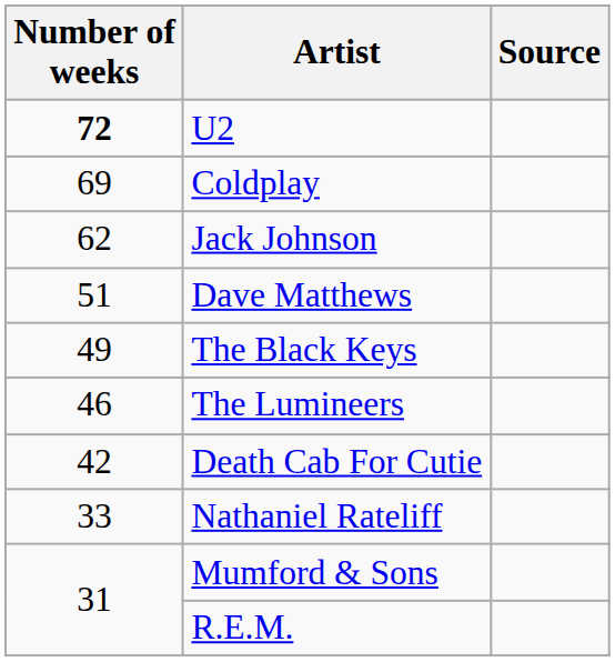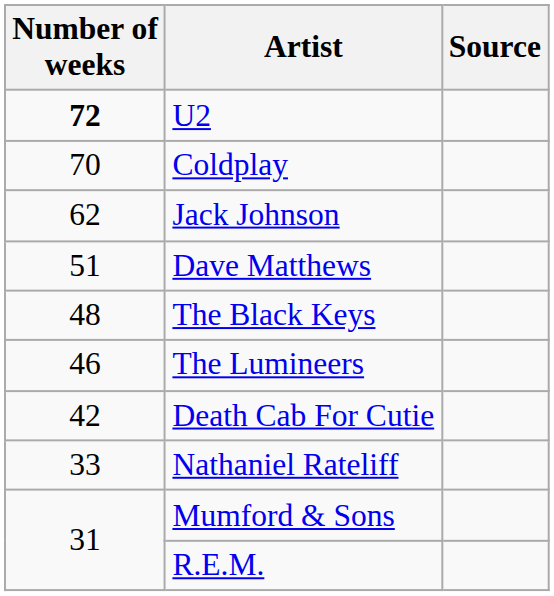 <table class="wikitable">
 <tr>
 <th>Number of <br>weeks</th>
 <th>Artist</th>
 <th>Source</th>
 </tr>
 <tr>
 <td style="text-align:center;"><strong>72</strong></td>
 <td><a href='#'>U2</a></td>
 <td></td>
 </tr>
 <tr>
-<td style="text-align:center;">69</td>
+<td style="text-align:center;">70</td>
 <td><a href='#'>Coldplay</a></td>
 <td></td>
 </tr>
 <tr>
 <td style="text-align:center;">62</td>
 <td><a href='#'>Jack Johnson</a></td>
 <td></td>
 </tr>
 <tr>
 <td style="text-align:center;">51</td>
 <td><a href='#'>Dave Matthews</a></td>
 <td></td>
 </tr>
 <tr>
-<td style="text-align:center;">49</td>
+<td style="text-align:center;">48</td>
 <td><a href='#'>The Black Keys</a></td>
 <td></td>
 </tr>
 <tr>
 <td style="text-align:center;">46</td>
 <td><a href='#'>The Lumineers</a></td>
 <td></td>
 </tr>
 <tr>
 <td style="text-align:center;">42</td>
 <td><a href='#'>Death Cab For Cutie</a></td>
 <td></td>
 </tr>
 <tr>
 <td style="text-align:center;">33</td>
 <td><a href='#'>Nathaniel Rateliff</a></td>
 <td></td>
 </tr>
 <tr>
 <td rowspan="2" style="text-align:center;">31</td>
 <td><a href='#'>Mumford & Sons</a></td>
 <td></td>
 </tr>
 <tr>
 <td><a href='#'>R.E.M.</a></td>
 <td></td>
 </tr>
 </table>
